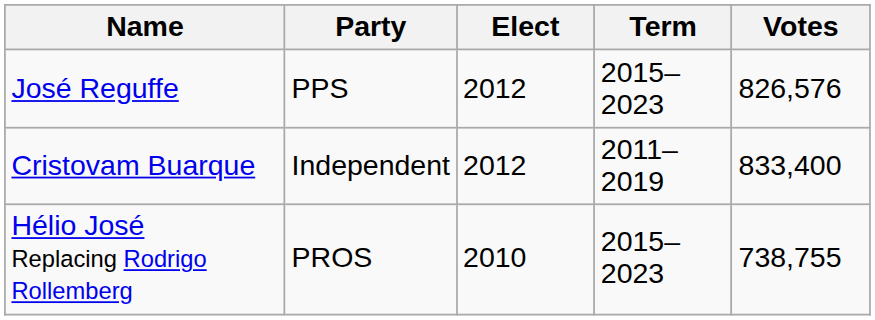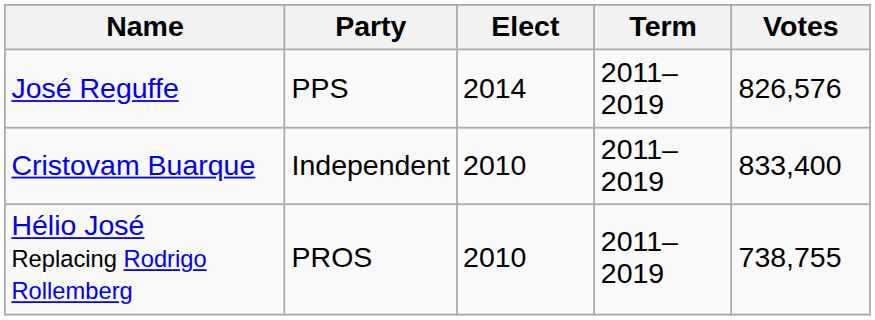 <table class="wikitable sortable">
 <tr>
 <th style="width:150px;">Name</th>
 <th style="width:50px;">Party</th>
 <th style="width:70px;">Elect</th>
 <th style="width:70px;">Term</th>
 <th style="width:70px;">Votes</th>
 </tr>
 <tr>
 <td><a href='#'>José Reguffe</a></td>
 <td>PPS</td>
-<td>2012</td>
-<td>2015–2023</td>
+<td>2014</td>
+<td>2011–2019</td>
 <td>826,576</td>
 </tr>
 <tr>
 <td><a href='#'>Cristovam Buarque</a></td>
 <td>Independent</td>
-<td>2012</td>
+<td>2010</td>
 <td>2011–2019</td>
 <td>833,400</td>
 </tr>
 <tr>
 <td><a href='#'>Hélio José</a><br><small>Replacing <a href='#'>Rodrigo Rollemberg</a></small></td>
 <td>PROS</td>
 <td>2010</td>
-<td>2015–2023</td>
+<td>2011–2019</td>
 <td>738,755</td>
 </tr>
 </table>
